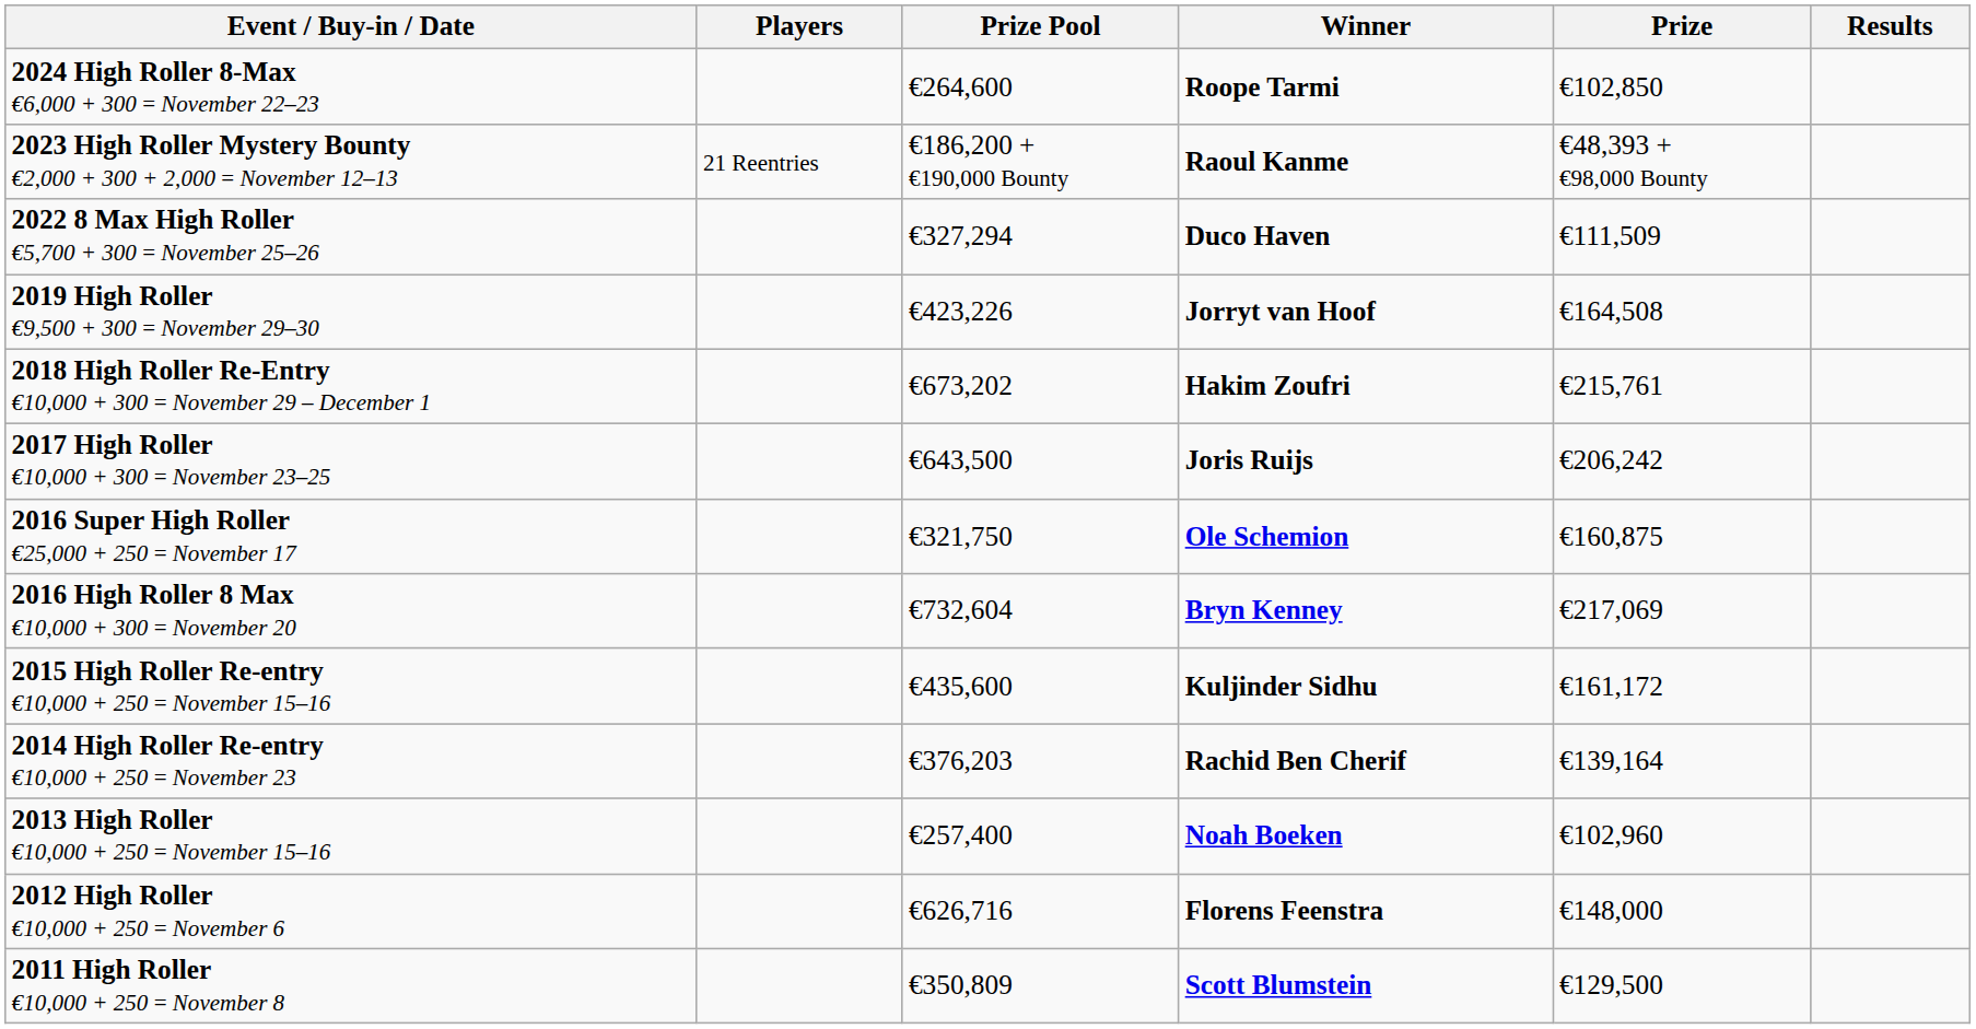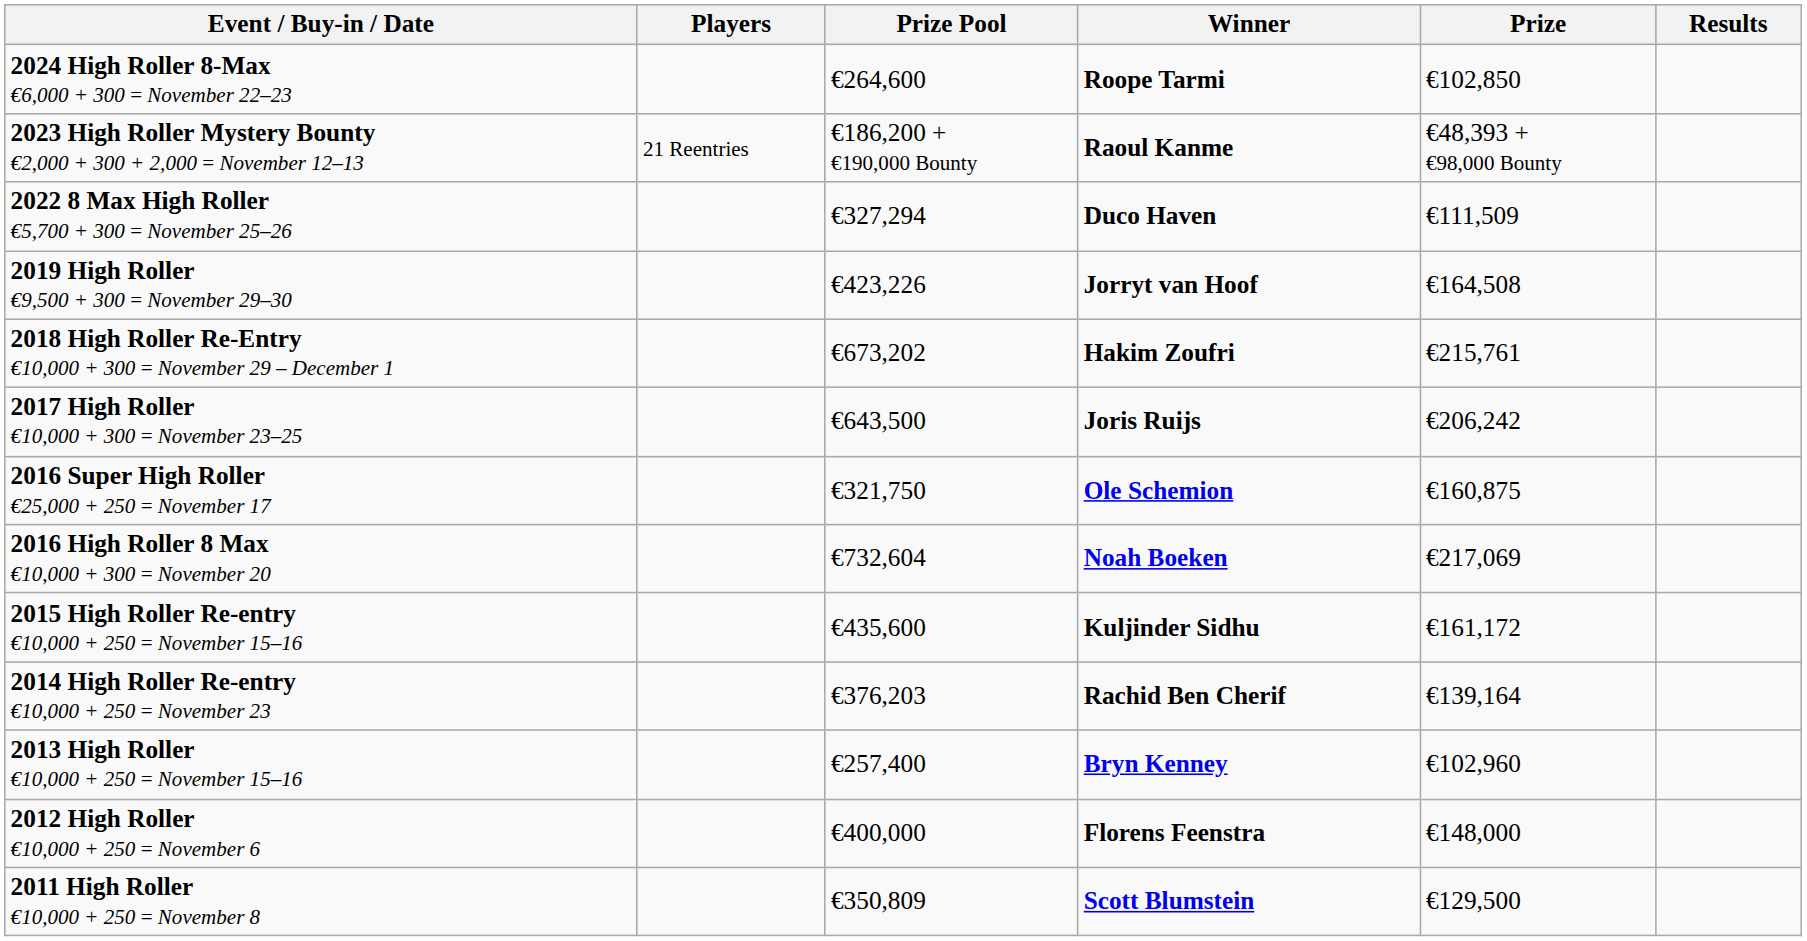 <table class="wikitable" width="90%">
 <tr>
 <th !width="20%">Event / Buy-in / Date</th>
 <th !width="11%">Players</th>
 <th !width="15%">Prize Pool</th>
 <th !width="28%">Winner</th>
 <th !width="15%">Prize</th>
 <th !width="11%">Results</th>
 </tr>
 <tr>
 <td> <strong>2024 High Roller 8-Max</strong><br><small> <em>€6,000 + 300</em> = <em>November 22–23</em></small></td>
 <td></td>
 <td>€264,600</td>
 <td> <strong>Roope Tarmi</strong></td>
 <td>€102,850</td>
 <td></td>
 </tr>
 <tr>
 <td> <strong>2023 High Roller Mystery Bounty</strong><br><small> <em>€2,000 + 300 + 2,000</em> = <em>November 12–13</em></small></td>
 <td><small>21 Reentries</small></td>
 <td>€186,200 +<br><small>€190,000 Bounty</small></td>
 <td> <strong>Raoul Kanme</strong></td>
 <td>€48,393 +<br><small>€98,000 Bounty</small></td>
 <td></td>
 </tr>
 <tr>
 <td> <strong>2022 8 Max High Roller</strong><br><small> <em>€5,700 + 300</em> = <em>November 25–26</em></small></td>
 <td></td>
 <td>€327,294</td>
 <td> <strong>Duco Haven</strong></td>
 <td>€111,509</td>
 <td></td>
 </tr>
 <tr>
 <td> <strong>2019 High Roller</strong><br><small> <em>€9,500 + 300</em> = <em>November 29–30</em></small></td>
 <td></td>
 <td>€423,226</td>
 <td> <strong>Jorryt van Hoof</strong></td>
 <td>€164,508</td>
 <td></td>
 </tr>
 <tr>
 <td> <strong>2018 High Roller Re-Entry</strong><br><small> <em>€10,000 + 300</em> = <em>November 29 – December 1</em></small></td>
 <td></td>
 <td>€673,202</td>
 <td> <strong>Hakim Zoufri</strong></td>
 <td>€215,761</td>
 <td></td>
 </tr>
 <tr>
 <td> <strong>2017 High Roller</strong><br><small> <em>€10,000 + 300</em> = <em>November 23–25</em></small></td>
 <td></td>
 <td>€643,500</td>
 <td> <strong>Joris Ruijs</strong></td>
 <td>€206,242</td>
 <td></td>
 </tr>
 <tr>
 <td> <strong>2016 Super High Roller</strong><br><small> <em>€25,000 + 250</em> = <em>November 17</em></small></td>
 <td></td>
 <td>€321,750</td>
 <td> <strong><a href='#'>Ole Schemion</a></strong></td>
 <td>€160,875</td>
 <td></td>
 </tr>
 <tr>
 <td> <strong>2016 High Roller 8 Max</strong><br><small> <em>€10,000 + 300</em> = <em>November 20</em></small></td>
 <td></td>
 <td>€732,604</td>
-<td> <strong><a href='#'>Bryn Kenney</a></strong></td>
+<td> <strong><a href='#'>Noah Boeken</a></strong></td>
 <td>€217,069</td>
 <td></td>
 </tr>
 <tr>
 <td> <strong>2015 High Roller Re-entry</strong><br><small> <em>€10,000 + 250</em> = <em>November 15–16</em></small></td>
 <td></td>
 <td>€435,600</td>
 <td> <strong>Kuljinder Sidhu</strong></td>
 <td>€161,172</td>
 <td></td>
 </tr>
 <tr>
 <td> <strong>2014 High Roller Re-entry</strong><br><small> <em>€10,000 + 250</em> = <em>November 23</em></small></td>
 <td></td>
 <td>€376,203</td>
 <td> <strong>Rachid Ben Cherif</strong></td>
 <td>€139,164</td>
 <td></td>
 </tr>
 <tr>
 <td> <strong>2013 High Roller</strong><br><small> <em>€10,000 + 250</em> = <em>November 15–16</em></small></td>
 <td></td>
 <td>€257,400</td>
-<td> <strong><a href='#'>Noah Boeken</a></strong></td>
+<td> <strong><a href='#'>Bryn Kenney</a></strong></td>
 <td>€102,960</td>
 <td></td>
 </tr>
 <tr>
 <td> <strong>2012 High Roller</strong><br><small> <em>€10,000 + 250</em> = <em>November 6</em></small></td>
 <td></td>
-<td>€626,716</td>
+<td>€400,000</td>
 <td> <strong>Florens Feenstra</strong></td>
 <td>€148,000</td>
 <td></td>
 </tr>
 <tr>
 <td> <strong>2011 High Roller</strong><br><small> <em>€10,000 + 250</em> = <em>November 8</em></small></td>
 <td></td>
 <td>€350,809</td>
 <td> <strong><a href='#'>Scott Blumstein</a></strong></td>
 <td>€129,500</td>
 <td></td>
 </tr>
 </table>
